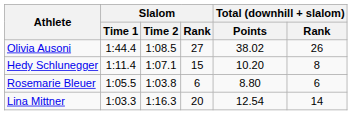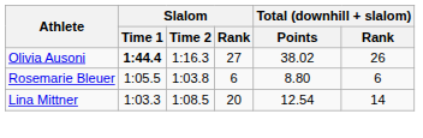 <table class="wikitable" style="font-size:90%; text-align:center;">
 <tr>
 <th rowspan="2">Athlete</th>
 <th colspan="3">Slalom</th>
 <th colspan="2">Total (downhill + slalom)</th>
 </tr>
 <tr>
 <th>Time 1</th>
 <th>Time 2</th>
 <th>Rank</th>
 <th>Points</th>
 <th>Rank</th>
 </tr>
 <tr>
 <td style="text-align:left;"><a href='#'>Olivia Ausoni</a></td>
-<td>1:44.4</td>
-<td>1:08.5</td>
+<td><strong>1:44.4</strong></td>
+<td>1:16.3</td>
 <td>27</td>
 <td>38.02</td>
 <td>26</td>
-</tr>
-<tr>
-<td style="text-align:left;"><a href='#'>Hedy Schlunegger</a></td>
-<td>1:11.4</td>
-<td>1:07.1</td>
-<td>15</td>
-<td>10.20</td>
-<td>8</td>
 </tr>
 <tr>
 <td style="text-align:left;"><a href='#'>Rosemarie Bleuer</a></td>
 <td>1:05.5</td>
 <td>1:03.8</td>
 <td>6</td>
 <td>8.80</td>
 <td>6</td>
 </tr>
 <tr>
 <td style="text-align:left;"><a href='#'>Lina Mittner</a></td>
 <td>1:03.3</td>
-<td>1:16.3</td>
+<td>1:08.5</td>
 <td>20</td>
 <td>12.54</td>
 <td>14</td>
 </tr>
 </table>
